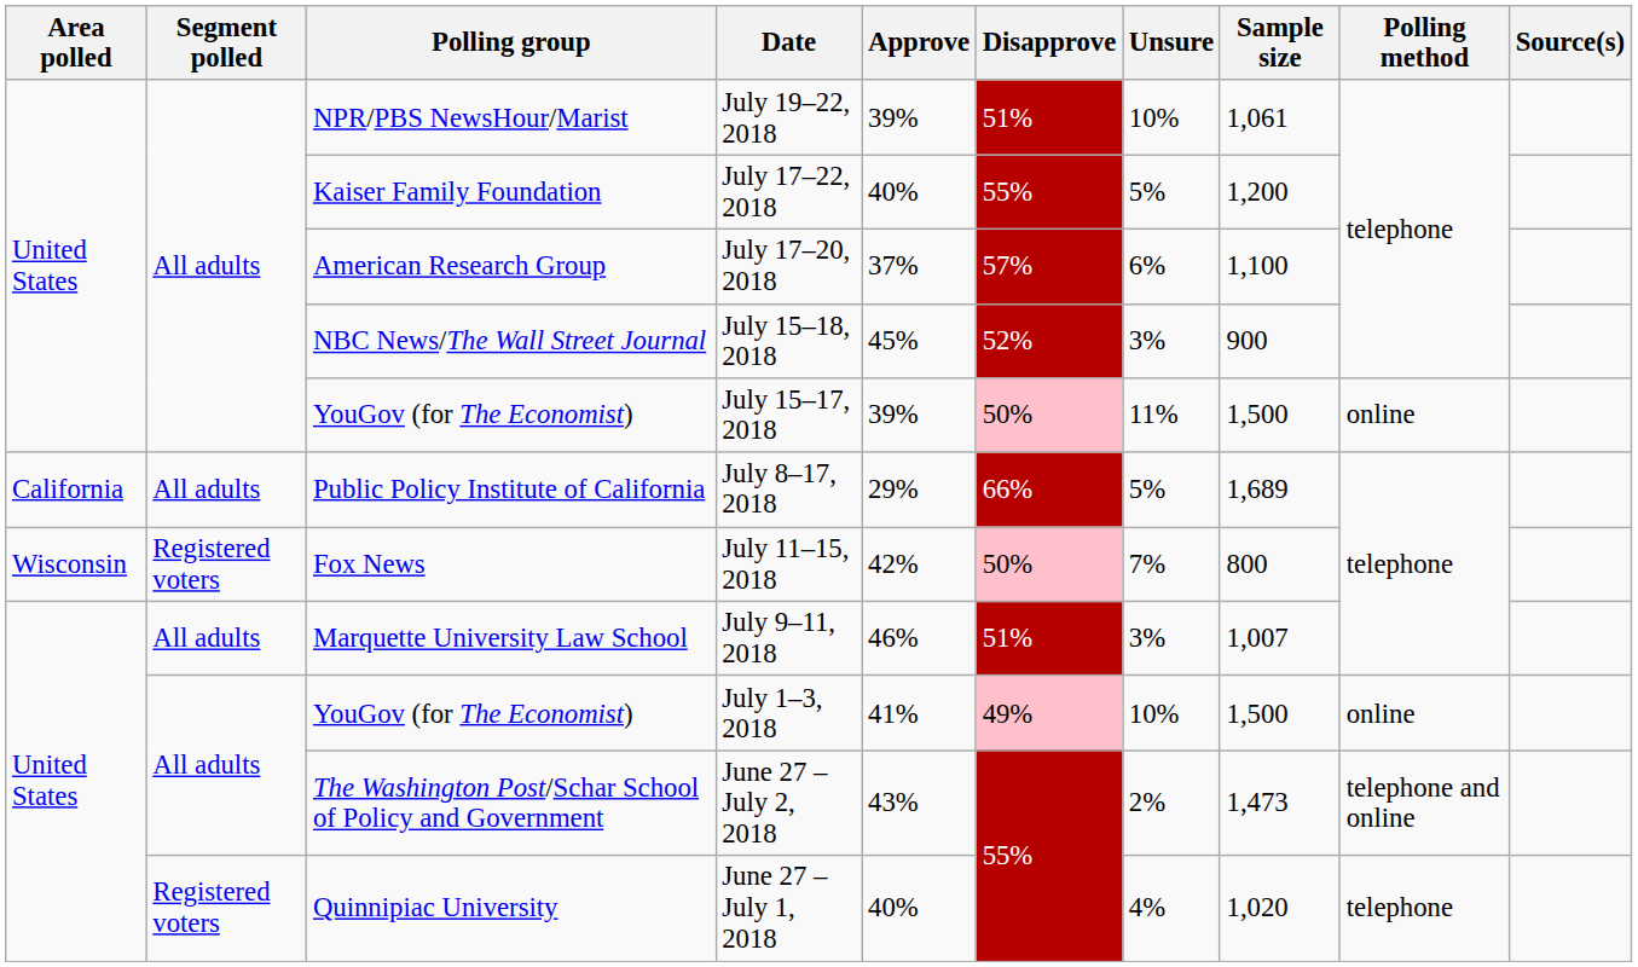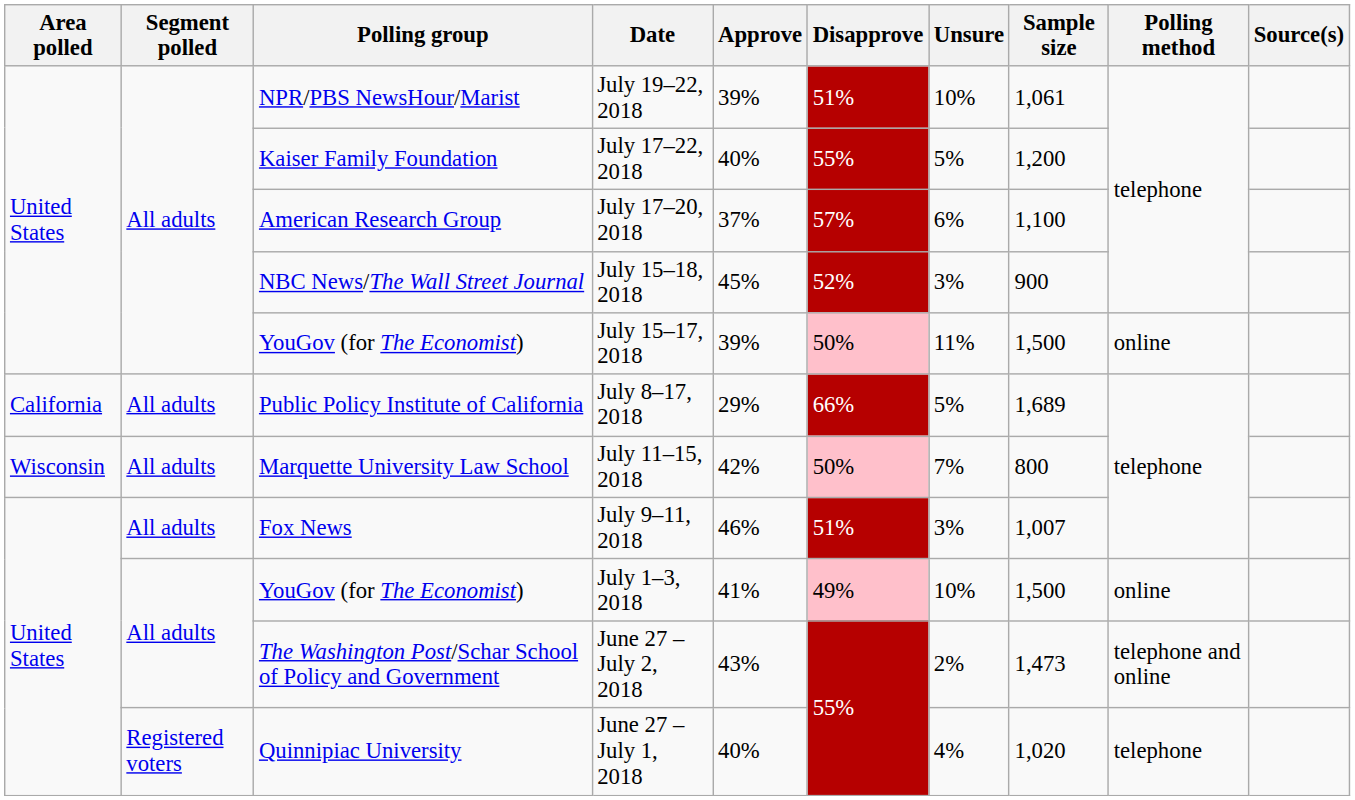 <table class="wikitable sortable" style="width: 75%">
 <tr>
 <th>Area polled</th>
 <th>Segment polled</th>
 <th>Polling group</th>
 <th>Date</th>
 <th>Approve</th>
 <th>Disapprove</th>
 <th>Unsure</th>
 <th>Sample size</th>
 <th>Polling method</th>
 <th>Source(s)</th>
 </tr>
 <tr>
 <td rowspan="5"> <a href='#'>United States</a></td>
 <td rowspan="5"><a href='#'>All adults</a></td>
 <td><a href='#'>NPR</a>/<a href='#'>PBS NewsHour</a>/<a href='#'>Marist</a></td>
 <td>July 19–22, 2018</td>
 <td>39%</td>
 <td style="background:#B60000; color: white">51%</td>
 <td>10%</td>
 <td>1,061</td>
 <td rowspan="4">telephone</td>
 <td></td>
 </tr>
 <tr>
 <td><a href='#'>Kaiser Family Foundation</a></td>
 <td>July 17–22, 2018</td>
 <td>40%</td>
 <td style="background:#B60000; color: white">55%</td>
 <td>5%</td>
 <td>1,200</td>
 <td></td>
 </tr>
 <tr>
 <td><a href='#'>American Research Group</a></td>
 <td>July 17–20, 2018</td>
 <td>37%</td>
 <td style="background:#B60000; color: white">57%</td>
 <td>6%</td>
 <td>1,100</td>
 <td></td>
 </tr>
 <tr>
 <td><a href='#'>NBC News</a>/<em><a href='#'>The Wall Street Journal</a></em></td>
 <td>July 15–18, 2018</td>
 <td>45%</td>
 <td style="background:#B60000; color: white">52%</td>
 <td>3%</td>
 <td>900</td>
 <td></td>
 </tr>
 <tr>
 <td><a href='#'>YouGov</a> (for <em><a href='#'>The Economist</a></em>)</td>
 <td>July 15–17, 2018</td>
 <td>39%</td>
 <td style="background: pink; color: black">50%</td>
 <td>11%</td>
 <td>1,500</td>
 <td>online</td>
 <td></td>
 </tr>
 <tr>
 <td> <a href='#'>California</a></td>
 <td><a href='#'>All adults</a></td>
 <td><a href='#'>Public Policy Institute of California</a></td>
 <td>July 8–17, 2018</td>
 <td>29%</td>
 <td style="background:#B60000; color: white">66%</td>
 <td>5%</td>
 <td>1,689</td>
 <td rowspan="3">telephone</td>
 <td></td>
 </tr>
 <tr>
 <td> <a href='#'>Wisconsin</a></td>
-<td><a href='#'>Registered voters</a></td>
-<td><a href='#'>Fox News</a></td>
+<td><a href='#'>All adults</a></td>
+<td><a href='#'>Marquette University Law School</a></td>
 <td>July 11–15, 2018</td>
 <td>42%</td>
 <td style="background: pink; color: black">50%</td>
 <td>7%</td>
 <td>800</td>
 <td></td>
 </tr>
 <tr>
 <td rowspan="4"> <a href='#'>United States</a></td>
 <td><a href='#'>All adults</a></td>
-<td><a href='#'>Marquette University Law School</a></td>
+<td><a href='#'>Fox News</a></td>
 <td>July 9–11, 2018</td>
 <td>46%</td>
 <td style="background:#B60000; color: white">51%</td>
 <td>3%</td>
 <td>1,007</td>
 <td></td>
 </tr>
 <tr>
 <td rowspan="2"><a href='#'>All adults</a></td>
 <td><a href='#'>YouGov</a> (for <em><a href='#'>The Economist</a></em>)</td>
 <td>July 1–3, 2018</td>
 <td>41%</td>
 <td style="background: pink; color: black">49%</td>
 <td>10%</td>
 <td>1,500</td>
 <td>online</td>
 <td></td>
 </tr>
 <tr>
 <td><em><a href='#'>The Washington Post</a></em>/<a href='#'>Schar School of Policy and Government</a></td>
 <td>June 27 – July 2, 2018</td>
 <td>43%</td>
 <td rowspan="2" style="background:#B60000; color: white">55%</td>
 <td>2%</td>
 <td>1,473</td>
 <td>telephone and online</td>
 <td></td>
 </tr>
 <tr>
 <td><a href='#'>Registered voters</a></td>
 <td><a href='#'>Quinnipiac University</a></td>
 <td>June 27 – July 1, 2018</td>
 <td>40%</td>
 <td>4%</td>
 <td>1,020</td>
 <td>telephone</td>
 <td></td>
 </tr>
 </table>
